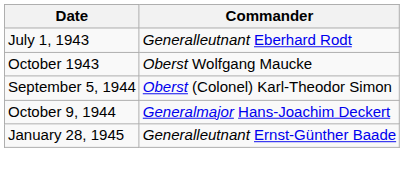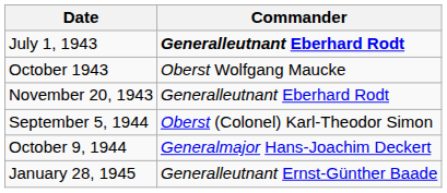 <table class=wikitable>
 <tr>
 <th>Date</th>
 <th>Commander</th>
 </tr>
 <tr>
 <td>July 1, 1943</td>
-<td><em>Generalleutnant</em> <a href='#'>Eberhard Rodt</a></td>
+<td><strong><em>Generalleutnant</em> <a href='#'>Eberhard Rodt</a></strong></td>
 </tr>
 <tr>
 <td>October 1943</td>
 <td><em>Oberst</em> Wolfgang Maucke</td>
+</tr>
+<tr>
+<td>November 20, 1943</td>
+<td><em>Generalleutnant</em> <a href='#'>Eberhard Rodt</a></td>
 </tr>
 <tr>
 <td>September 5, 1944</td>
 <td><em><a href='#'>Oberst</a></em> (Colonel) Karl-Theodor Simon</td>
 </tr>
 <tr>
 <td>October 9, 1944</td>
 <td><em><a href='#'>Generalmajor</a></em> <a href='#'>Hans-Joachim Deckert</a></td>
 </tr>
 <tr>
 <td>January 28, 1945</td>
 <td><em>Generalleutnant</em> <a href='#'>Ernst-Günther Baade</a></td>
 </tr>
 </table>
